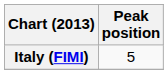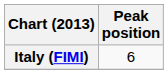 <table class="wikitable sortable plainrowheaders" style="text-align:center">
 <tr>
 <th scope="col">Chart (2013)</th>
 <th scope="col">Peak<br>position</th>
 </tr>
 <tr>
 <th scope="row">Italy (<a href='#'>FIMI</a>)</th>
-<td>5</td>
+<td>6</td>
 </tr>
 <tr>
 </tr>
 </table>
